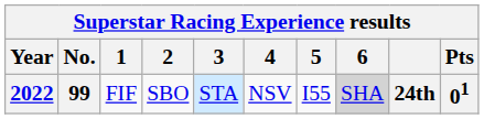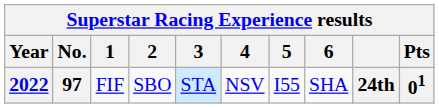 <table class="wikitable" style="text-align:center">
 <tr>
 <th colspan=10><a href='#'>Superstar Racing Experience</a> results</th>
 </tr>
 <tr>
 <th>Year</th>
 <th>No.</th>
 <th>1</th>
 <th>2</th>
 <th>3</th>
 <th>4</th>
 <th>5</th>
 <th>6</th>
 <th></th>
 <th>Pts</th>
 </tr>
 <tr>
 <th><a href='#'>2022</a></th>
-<th>99</th>
+<th>97</th>
 <td><a href='#'>FIF</a></td>
 <td><a href='#'>SBO</a></td>
 <td style="background:#CFEAFF;"><a href='#'>STA</a><br></td>
 <td><a href='#'>NSV</a></td>
 <td><a href='#'>I55</a></td>
-<td style="background: lightgrey;"><a href='#'>SHA</a></td>
+<td><a href='#'>SHA</a></td>
 <th>24th</th>
 <th>0<sup>1</sup></th>
 </tr>
 </table>
